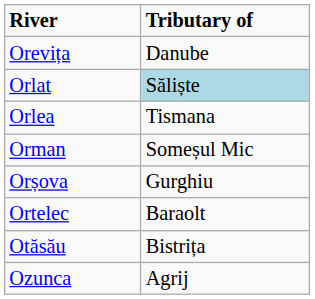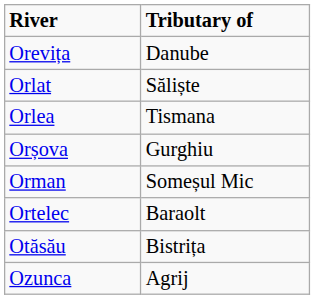 <table class="wikitable">
 <tr>
 <td width="100pt"><strong>River</strong></td>
 <td width="125pt"><strong>Tributary of</strong></td>
 </tr>
 <tr>
 <td><a href='#'>Orevița</a></td>
 <td>Danube</td>
 </tr>
 <tr>
 <td><a href='#'>Orlat</a></td>
-<td style="background: lightblue;">Săliște</td>
+<td>Săliște</td>
 </tr>
 <tr>
 <td><a href='#'>Orlea</a></td>
 <td>Tismana</td>
 </tr>
 <tr>
+<td><a href='#'>Orșova</a></td>
+<td>Gurghiu</td>
+</tr>
+<tr>
 <td><a href='#'>Orman</a></td>
 <td>Someșul Mic</td>
-</tr>
-<tr>
-<td><a href='#'>Orșova</a></td>
-<td>Gurghiu</td>
 </tr>
 <tr>
 <td><a href='#'>Ortelec</a></td>
 <td>Baraolt</td>
 </tr>
 <tr>
 <td><a href='#'>Otăsău</a></td>
 <td>Bistrița</td>
 </tr>
 <tr>
 <td><a href='#'>Ozunca</a></td>
 <td>Agrij</td>
 </tr>
 </table>
